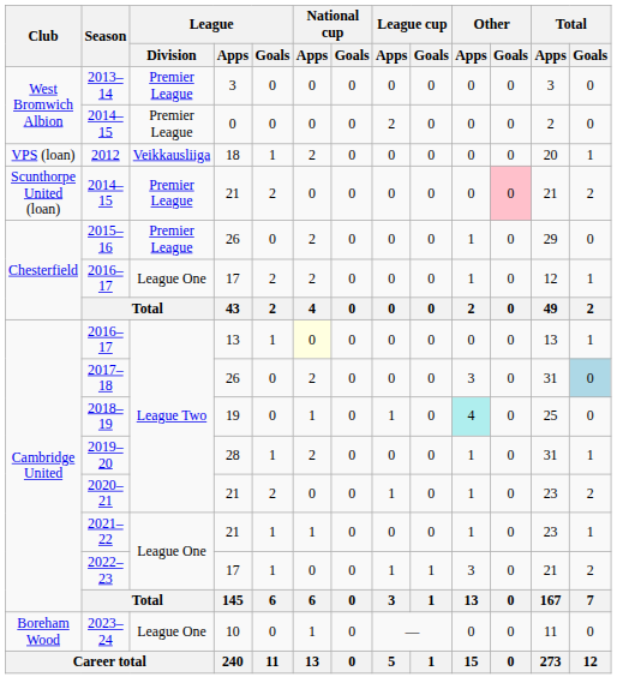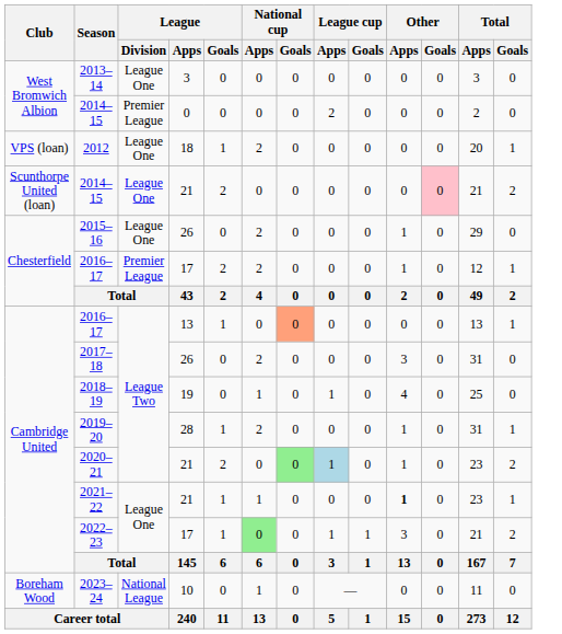 <table class="wikitable" style="text-align:center">
 <tr>
 <th rowspan="2">Club</th>
 <th rowspan="2">Season</th>
 <th colspan="3">League</th>
 <th colspan="2">National cup</th>
 <th colspan="2">League cup</th>
 <th colspan="2">Other</th>
 <th colspan="2">Total</th>
 </tr>
 <tr>
 <th>Division</th>
 <th>Apps</th>
 <th>Goals</th>
 <th>Apps</th>
 <th>Goals</th>
 <th>Apps</th>
 <th>Goals</th>
 <th>Apps</th>
 <th>Goals</th>
 <th>Apps</th>
 <th>Goals</th>
 </tr>
 <tr>
 <td rowspan="2"><a href='#'>West Bromwich Albion</a></td>
 <td><a href='#'>2013–14</a></td>
-<td><a href='#'>Premier League</a></td>
+<td>League One</td>
 <td>3</td>
 <td>0</td>
 <td>0</td>
 <td>0</td>
 <td>0</td>
 <td>0</td>
 <td>0</td>
 <td>0</td>
 <td>3</td>
 <td>0</td>
 </tr>
 <tr>
 <td><a href='#'>2014–15</a></td>
 <td>Premier League</td>
 <td>0</td>
 <td>0</td>
 <td>0</td>
 <td>0</td>
 <td>2</td>
 <td>0</td>
 <td>0</td>
 <td>0</td>
 <td>2</td>
 <td>0</td>
 </tr>
 <tr>
 <td><a href='#'>VPS</a> (loan)</td>
 <td><a href='#'>2012</a></td>
-<td><a href='#'>Veikkausliiga</a></td>
+<td>League One</td>
 <td>18</td>
 <td>1</td>
 <td>2</td>
 <td>0</td>
 <td>0</td>
 <td>0</td>
 <td>0</td>
 <td>0</td>
 <td>20</td>
 <td>1</td>
 </tr>
 <tr>
 <td><a href='#'>Scunthorpe United</a> (loan)</td>
 <td><a href='#'>2014–15</a></td>
-<td><a href='#'>Premier League</a></td>
+<td><a href='#'>League One</a></td>
 <td>21</td>
 <td>2</td>
 <td>0</td>
 <td>0</td>
 <td>0</td>
 <td>0</td>
 <td>0</td>
 <td style="background: pink;">0</td>
 <td>21</td>
 <td>2</td>
 </tr>
 <tr>
 <td rowspan="3"><a href='#'>Chesterfield</a></td>
 <td><a href='#'>2015–16</a></td>
-<td><a href='#'>Premier League</a></td>
+<td>League One</td>
 <td>26</td>
 <td>0</td>
 <td>2</td>
 <td>0</td>
 <td>0</td>
 <td>0</td>
 <td>1</td>
 <td>0</td>
 <td>29</td>
 <td>0</td>
 </tr>
 <tr>
 <td><a href='#'>2016–17</a></td>
-<td>League One</td>
+<td><a href='#'>Premier League</a></td>
 <td>17</td>
 <td>2</td>
 <td>2</td>
 <td>0</td>
 <td>0</td>
 <td>0</td>
 <td>1</td>
 <td>0</td>
 <td>12</td>
 <td>1</td>
 </tr>
 <tr>
 <th colspan="2">Total</th>
 <th>43</th>
 <th>2</th>
 <th>4</th>
 <th>0</th>
 <th>0</th>
 <th>0</th>
 <th>2</th>
 <th>0</th>
 <th>49</th>
 <th>2</th>
 </tr>
 <tr>
 <td rowspan="8"><a href='#'>Cambridge United</a></td>
 <td><a href='#'>2016–17</a></td>
 <td rowspan="5"><a href='#'>League Two</a></td>
 <td>13</td>
 <td>1</td>
-<td style="background: lightyellow;">0</td>
 <td>0</td>
+<td style="background: lightsalmon;">0</td>
 <td>0</td>
 <td>0</td>
 <td>0</td>
 <td>0</td>
 <td>13</td>
 <td>1</td>
 </tr>
 <tr>
 <td><a href='#'>2017–18</a></td>
 <td>26</td>
 <td>0</td>
 <td>2</td>
 <td>0</td>
 <td>0</td>
 <td>0</td>
 <td>3</td>
 <td>0</td>
 <td>31</td>
-<td style="background: lightblue;">0</td>
+<td>0</td>
 </tr>
 <tr>
 <td><a href='#'>2018–19</a></td>
 <td>19</td>
 <td>0</td>
 <td>1</td>
 <td>0</td>
 <td>1</td>
 <td>0</td>
-<td style="background: paleturquoise;">4</td>
+<td>4</td>
 <td>0</td>
 <td>25</td>
 <td>0</td>
 </tr>
 <tr>
 <td><a href='#'>2019–20</a></td>
 <td>28</td>
 <td>1</td>
 <td>2</td>
 <td>0</td>
 <td>0</td>
 <td>0</td>
 <td>1</td>
 <td>0</td>
 <td>31</td>
 <td>1</td>
 </tr>
 <tr>
 <td><a href='#'>2020–21</a></td>
 <td>21</td>
 <td>2</td>
 <td>0</td>
-<td>0</td>
-<td>1</td>
+<td style="background: lightgreen;">0</td>
+<td style="background: lightblue;">1</td>
 <td>0</td>
 <td>1</td>
 <td>0</td>
 <td>23</td>
 <td>2</td>
 </tr>
 <tr>
 <td><a href='#'>2021–22</a></td>
 <td rowspan="2">League One</td>
 <td>21</td>
 <td>1</td>
 <td>1</td>
 <td>0</td>
 <td>0</td>
 <td>0</td>
-<td>1</td>
+<td><strong>1</strong></td>
 <td>0</td>
 <td>23</td>
 <td>1</td>
 </tr>
 <tr>
 <td><a href='#'>2022–23</a></td>
 <td>17</td>
 <td>1</td>
-<td>0</td>
+<td style="background: lightgreen;">0</td>
 <td>0</td>
 <td>1</td>
 <td>1</td>
 <td>3</td>
 <td>0</td>
 <td>21</td>
 <td>2</td>
 </tr>
 <tr>
 <th colspan="2">Total</th>
 <th>145</th>
 <th>6</th>
 <th>6</th>
 <th>0</th>
 <th>3</th>
 <th>1</th>
 <th>13</th>
 <th>0</th>
 <th>167</th>
 <th>7</th>
 </tr>
 <tr>
 <td><a href='#'>Boreham Wood</a></td>
 <td><a href='#'>2023–24</a></td>
-<td>League One</td>
+<td><a href='#'>National League</a></td>
 <td>10</td>
 <td>0</td>
 <td>1</td>
 <td>0</td>
 <td colspan="2">—</td>
 <td>0</td>
 <td>0</td>
 <td>11</td>
 <td>0</td>
 </tr>
 <tr>
 <th colspan="3">Career total</th>
 <th>240</th>
 <th>11</th>
 <th>13</th>
 <th>0</th>
 <th>5</th>
 <th>1</th>
 <th>15</th>
 <th>0</th>
 <th>273</th>
 <th>12</th>
 </tr>
 </table>
